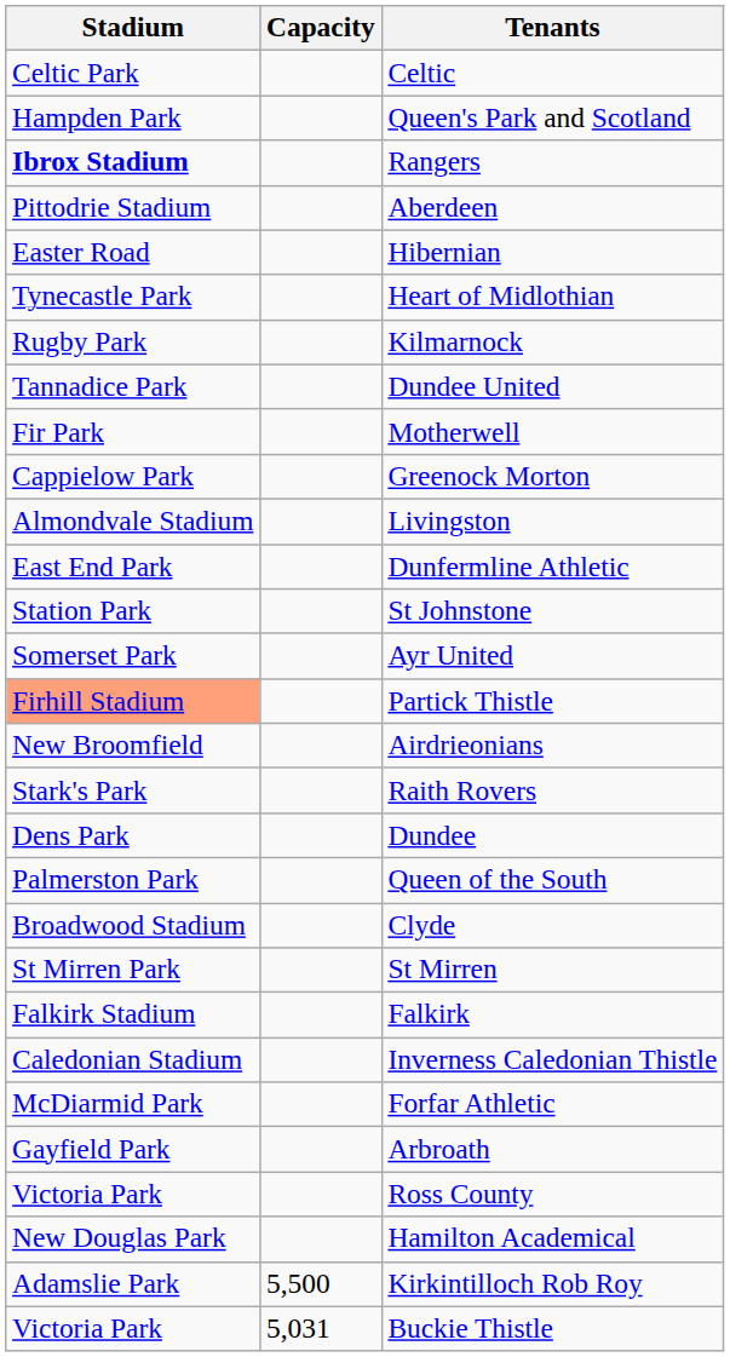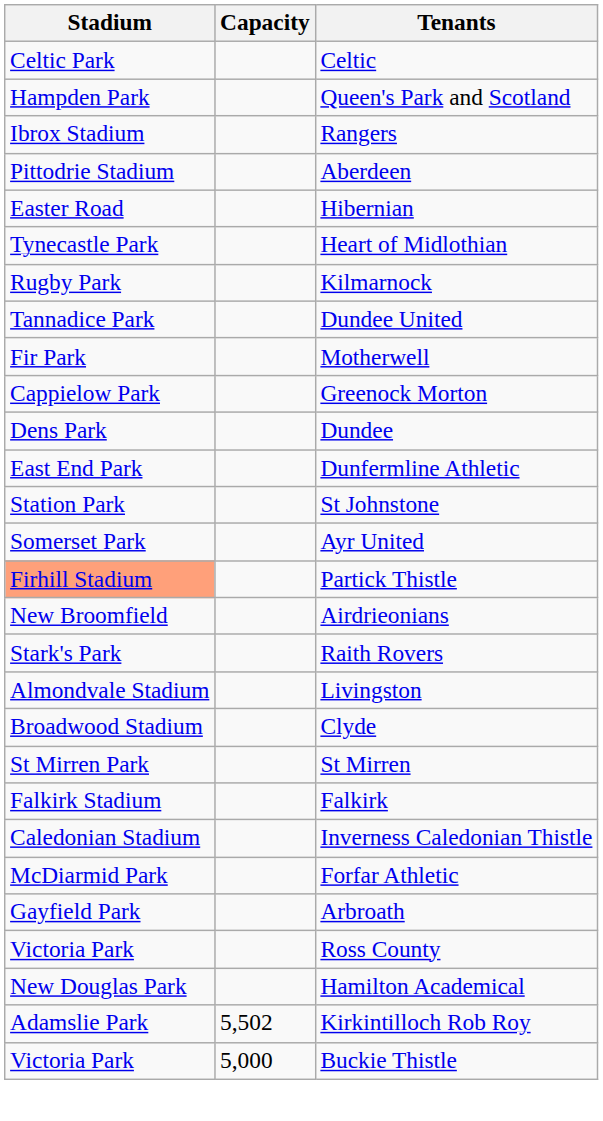 <table class="wikitable sortable">
 <tr>
 <th>Stadium</th>
 <th>Capacity</th>
 <th>Tenants</th>
 </tr>
 <tr>
 <td><a href='#'>Celtic Park</a></td>
 <td></td>
 <td><a href='#'>Celtic</a></td>
 </tr>
 <tr>
 <td><a href='#'>Hampden Park</a></td>
 <td></td>
 <td><a href='#'>Queen's Park</a> and <a href='#'>Scotland</a></td>
 </tr>
 <tr>
-<td><strong><a href='#'>Ibrox Stadium</a></strong></td>
+<td><a href='#'>Ibrox Stadium</a></td>
 <td></td>
 <td><a href='#'>Rangers</a></td>
 </tr>
 <tr>
 <td><a href='#'>Pittodrie Stadium</a></td>
 <td></td>
 <td><a href='#'>Aberdeen</a></td>
 </tr>
 <tr>
 <td><a href='#'>Easter Road</a></td>
 <td></td>
 <td><a href='#'>Hibernian</a></td>
 </tr>
 <tr>
 <td><a href='#'>Tynecastle Park</a></td>
 <td></td>
 <td><a href='#'>Heart of Midlothian</a></td>
 </tr>
 <tr>
 <td><a href='#'>Rugby Park</a></td>
 <td></td>
 <td><a href='#'>Kilmarnock</a></td>
 </tr>
 <tr>
 <td><a href='#'>Tannadice Park</a></td>
 <td></td>
 <td><a href='#'>Dundee United</a></td>
 </tr>
 <tr>
 <td><a href='#'>Fir Park</a></td>
 <td></td>
 <td><a href='#'>Motherwell</a></td>
 </tr>
 <tr>
 <td><a href='#'>Cappielow Park</a></td>
 <td></td>
 <td><a href='#'>Greenock Morton</a></td>
 </tr>
 <tr>
-<td><a href='#'>Almondvale Stadium</a></td>
+<td><a href='#'>Dens Park</a></td>
 <td></td>
-<td><a href='#'>Livingston</a></td>
+<td><a href='#'>Dundee</a></td>
 </tr>
 <tr>
 <td><a href='#'>East End Park</a></td>
 <td></td>
 <td><a href='#'>Dunfermline Athletic</a></td>
 </tr>
 <tr>
 <td><a href='#'>Station Park</a></td>
 <td></td>
 <td><a href='#'>St Johnstone</a></td>
 </tr>
 <tr>
 <td><a href='#'>Somerset Park</a></td>
 <td></td>
 <td><a href='#'>Ayr United</a></td>
 </tr>
 <tr>
 <td style="background: lightsalmon;"><a href='#'>Firhill Stadium</a></td>
 <td></td>
 <td><a href='#'>Partick Thistle</a></td>
 </tr>
 <tr>
 <td><a href='#'>New Broomfield</a></td>
 <td></td>
 <td><a href='#'>Airdrieonians</a></td>
 </tr>
 <tr>
 <td><a href='#'>Stark's Park</a></td>
 <td></td>
 <td><a href='#'>Raith Rovers</a></td>
 </tr>
 <tr>
-<td><a href='#'>Dens Park</a></td>
+<td><a href='#'>Almondvale Stadium</a></td>
 <td></td>
-<td><a href='#'>Dundee</a></td>
-</tr>
-<tr>
-<td><a href='#'>Palmerston Park</a></td>
-<td></td>
-<td><a href='#'>Queen of the South</a></td>
+<td><a href='#'>Livingston</a></td>
 </tr>
 <tr>
 <td><a href='#'>Broadwood Stadium</a></td>
 <td></td>
 <td><a href='#'>Clyde</a></td>
 </tr>
 <tr>
 <td><a href='#'>St Mirren Park</a></td>
 <td></td>
 <td><a href='#'>St Mirren</a></td>
 </tr>
 <tr>
 <td><a href='#'>Falkirk Stadium</a></td>
 <td></td>
 <td><a href='#'>Falkirk</a></td>
 </tr>
 <tr>
 <td><a href='#'>Caledonian Stadium</a></td>
 <td></td>
 <td><a href='#'>Inverness Caledonian Thistle</a></td>
 </tr>
 <tr>
 <td><a href='#'>McDiarmid Park</a></td>
 <td></td>
 <td><a href='#'>Forfar Athletic</a></td>
 </tr>
 <tr>
 <td><a href='#'>Gayfield Park</a></td>
 <td></td>
 <td><a href='#'>Arbroath</a></td>
 </tr>
 <tr>
 <td><a href='#'>Victoria Park</a></td>
 <td></td>
 <td><a href='#'>Ross County</a></td>
 </tr>
 <tr>
 <td><a href='#'>New Douglas Park</a></td>
 <td></td>
 <td><a href='#'>Hamilton Academical</a></td>
 </tr>
 <tr>
 <td><a href='#'>Adamslie Park</a></td>
-<td>5,500</td>
+<td>5,502</td>
 <td><a href='#'>Kirkintilloch Rob Roy</a></td>
 </tr>
 <tr>
 <td><a href='#'>Victoria Park</a></td>
-<td>5,031</td>
+<td>5,000</td>
 <td><a href='#'>Buckie Thistle</a></td>
 </tr>
 </table>
